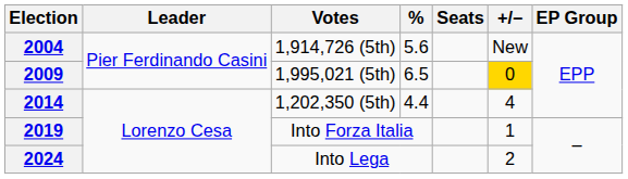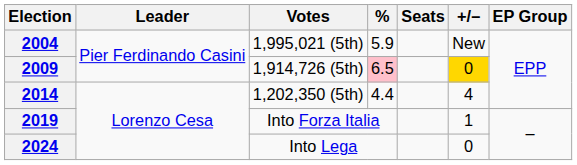 <table class="wikitable" style="text-align:center">
 <tr>
 <th>Election</th>
 <th>Leader</th>
 <th>Votes</th>
 <th>%</th>
 <th>Seats</th>
 <th>+/–</th>
 <th>EP Group</th>
 </tr>
 <tr>
 <th><a href='#'>2004</a></th>
 <td rowspan="2"><a href='#'>Pier Ferdinando Casini</a></td>
-<td>1,914,726 (5th)</td>
-<td>5.6</td>
+<td>1,995,021 (5th)</td>
+<td>5.9</td>
 <td></td>
 <td>New</td>
 <td rowspan="3"><a href='#'>EPP</a></td>
 </tr>
 <tr>
 <th><a href='#'>2009</a></th>
-<td>1,995,021 (5th)</td>
-<td>6.5</td>
+<td>1,914,726 (5th)</td>
+<td style="background: pink;">6.5</td>
 <td></td>
 <td style="background: gold;"> 0</td>
 </tr>
 <tr>
 <th><a href='#'>2014</a></th>
 <td rowspan="3"><a href='#'>Lorenzo Cesa</a></td>
 <td>1,202,350 (5th)</td>
 <td>4.4</td>
 <td></td>
 <td> 4</td>
 </tr>
 <tr>
 <th><a href='#'>2019</a></th>
 <td colspan="2">Into <a href='#'>Forza Italia</a></td>
 <td></td>
 <td> 1</td>
 <td rowspan="2">–</td>
 </tr>
 <tr>
 <th><a href='#'>2024</a></th>
 <td colspan="2">Into <a href='#'>Lega</a></td>
 <td></td>
-<td> 2</td>
+<td> 0</td>
 </tr>
 </table>
